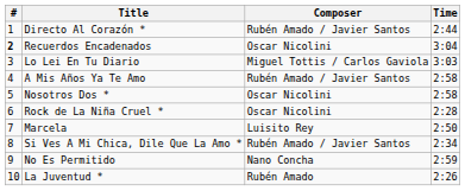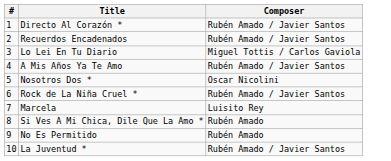 <table class="wikitable">
 <tr>
 <th>#</th>
 <th>Title</th>
 <th>Composer</th>
-<th>Time</th>
 </tr>
 <tr>
 <td>1</td>
 <td>Directo Al Corazón *</td>
 <td>Rubén Amado / Javier Santos</td>
-<td>2:44</td>
 </tr>
 <tr>
-<td><strong>2</strong></td>
+<td>2</td>
 <td>Recuerdos Encadenados</td>
-<td>Oscar Nicolini</td>
-<td>3:04</td>
+<td>Rubén Amado / Javier Santos</td>
 </tr>
 <tr>
 <td>3</td>
 <td>Lo Lei En Tu Diario</td>
 <td>Miguel Tottis / Carlos Gaviola</td>
-<td>3:03</td>
 </tr>
 <tr>
 <td>4</td>
 <td>A Mis Años Ya Te Amo</td>
 <td>Rubén Amado / Javier Santos</td>
-<td>2:58</td>
 </tr>
 <tr>
 <td>5</td>
 <td>Nosotros Dos *</td>
 <td>Oscar Nicolini</td>
-<td>2:58</td>
 </tr>
 <tr>
 <td>6</td>
 <td>Rock de La Niña Cruel *</td>
-<td>Oscar Nicolini</td>
-<td>2:28</td>
+<td>Rubén Amado / Javier Santos</td>
 </tr>
 <tr>
 <td>7</td>
 <td>Marcela</td>
 <td>Luisito Rey</td>
-<td>2:50</td>
 </tr>
 <tr>
 <td>8</td>
 <td>Si Ves A Mi Chica, Dile Que La Amo *</td>
-<td>Rubén Amado / Javier Santos</td>
-<td>2:34</td>
+<td>Rubén Amado</td>
 </tr>
 <tr>
 <td>9</td>
 <td>No Es Permitido</td>
-<td>Nano Concha</td>
-<td>2:59</td>
+<td>Rubén Amado</td>
 </tr>
 <tr>
 <td>10</td>
 <td>La Juventud *</td>
-<td>Rubén Amado</td>
-<td>2:26</td>
+<td>Rubén Amado / Javier Santos</td>
 </tr>
 </table>
